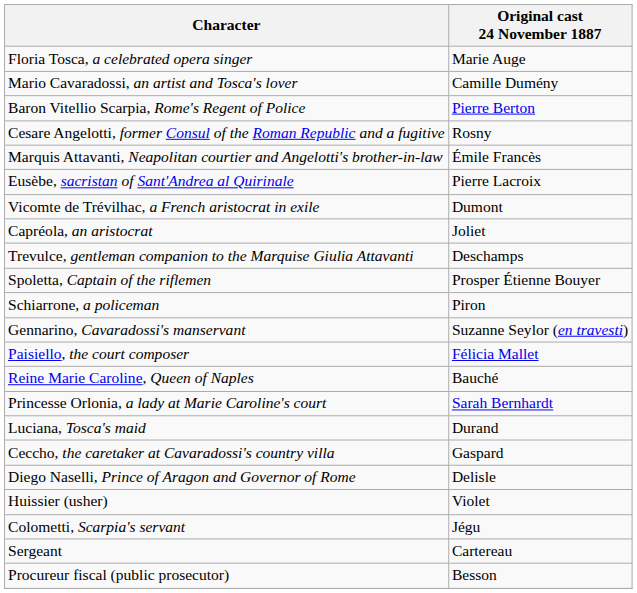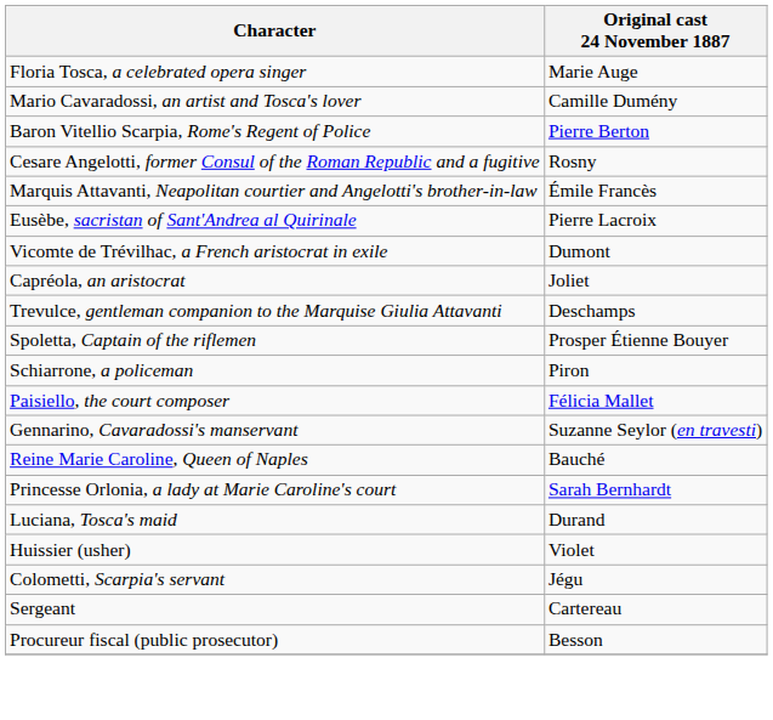 <table class="wikitable">
 <tr>
 <th>Character</th>
 <th>Original cast<br>24 November 1887</th>
 </tr>
 <tr>
 <td>Floria Tosca, <em>a celebrated opera singer</em></td>
 <td>Marie Auge</td>
 </tr>
 <tr>
 <td>Mario Cavaradossi, <em>an artist and Tosca's lover</em></td>
 <td>Camille Dumény</td>
 </tr>
 <tr>
 <td>Baron Vitellio Scarpia, <em>Rome's Regent of Police</em></td>
 <td><a href='#'>Pierre Berton</a></td>
 </tr>
 <tr>
 <td>Cesare Angelotti, <em>former <a href='#'>Consul</a> of the <a href='#'>Roman Republic</a> and a fugitive</em></td>
 <td>Rosny</td>
 </tr>
 <tr>
 <td>Marquis Attavanti, <em>Neapolitan courtier and Angelotti's brother-in-law</em></td>
 <td>Émile Francès</td>
 </tr>
 <tr>
 <td>Eusèbe, <em><a href='#'>sacristan</a> of <a href='#'>Sant'Andrea al Quirinale</a></em></td>
 <td>Pierre Lacroix</td>
 </tr>
 <tr>
 <td>Vicomte de Trévilhac, <em>a French aristocrat in exile</em></td>
 <td>Dumont</td>
 </tr>
 <tr>
 <td>Capréola, <em>an aristocrat</em></td>
 <td>Joliet</td>
 </tr>
 <tr>
 <td>Trevulce, <em>gentleman companion to the Marquise Giulia Attavanti</em></td>
 <td>Deschamps</td>
 </tr>
 <tr>
 <td>Spoletta, <em>Captain of the riflemen</em></td>
 <td>Prosper Étienne Bouyer</td>
 </tr>
 <tr>
 <td>Schiarrone, <em>a policeman</em></td>
 <td>Piron</td>
 </tr>
 <tr>
+<td><a href='#'>Paisiello</a>, <em>the court composer</em></td>
+<td><a href='#'>Félicia Mallet</a></td>
+</tr>
+<tr>
 <td>Gennarino, <em>Cavaradossi's manservant</em></td>
 <td>Suzanne Seylor (<em><a href='#'>en travesti</a></em>)</td>
-</tr>
-<tr>
-<td><a href='#'>Paisiello</a>, <em>the court composer</em></td>
-<td><a href='#'>Félicia Mallet</a></td>
 </tr>
 <tr>
 <td><a href='#'>Reine Marie Caroline</a>, <em>Queen of Naples</em></td>
 <td>Bauché</td>
 </tr>
 <tr>
 <td>Princesse Orlonia, <em>a lady at Marie Caroline's court</em></td>
 <td><a href='#'>Sarah Bernhardt</a></td>
 </tr>
 <tr>
 <td>Luciana, <em>Tosca's maid</em></td>
 <td>Durand</td>
-</tr>
-<tr>
-<td>Ceccho, <em>the caretaker at Cavaradossi's country villa</em></td>
-<td>Gaspard</td>
-</tr>
-<tr>
-<td>Diego Naselli, <em>Prince of Aragon and Governor of Rome</em></td>
-<td>Delisle</td>
 </tr>
 <tr>
 <td>Huissier (usher)</td>
 <td>Violet</td>
 </tr>
 <tr>
 <td>Colometti, <em>Scarpia's servant</em></td>
 <td>Jégu</td>
 </tr>
 <tr>
 <td>Sergeant</td>
 <td>Cartereau</td>
 </tr>
 <tr>
 <td>Procureur fiscal (public prosecutor)</td>
 <td>Besson</td>
 </tr>
 <tr>
 </tr>
 </table>
